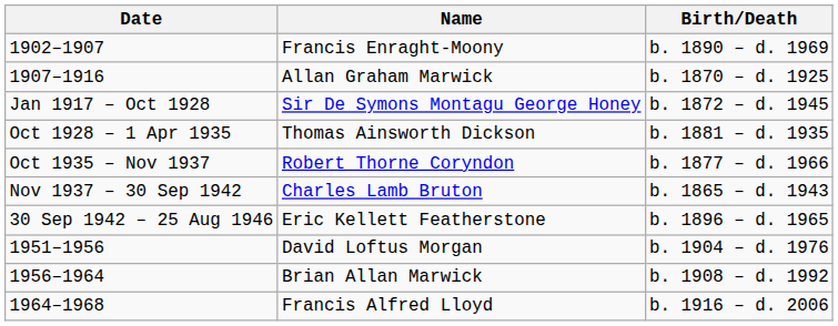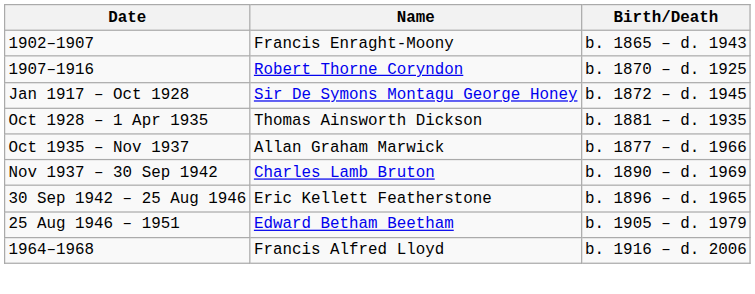 <table class="wikitable">
 <tr>
 <th>Date</th>
 <th>Name</th>
 <th>Birth/Death</th>
 </tr>
 <tr>
 <td>1902–1907</td>
 <td>Francis Enraght-Moony</td>
-<td>b. 1890 – d. 1969</td>
+<td>b. 1865 – d. 1943</td>
 </tr>
 <tr>
 <td>1907–1916</td>
-<td>Allan Graham Marwick</td>
+<td><a href='#'>Robert Thorne Coryndon</a></td>
 <td>b. 1870 – d. 1925</td>
 </tr>
 <tr>
 <td>Jan 1917 – Oct 1928</td>
 <td><a href='#'>Sir De Symons Montagu George Honey</a></td>
 <td>b. 1872 – d. 1945</td>
 </tr>
 <tr>
 <td>Oct 1928 – 1 Apr 1935</td>
 <td>Thomas Ainsworth Dickson</td>
 <td>b. 1881 – d. 1935</td>
 </tr>
 <tr>
 <td>Oct 1935 – Nov 1937</td>
-<td><a href='#'>Robert Thorne Coryndon</a></td>
+<td>Allan Graham Marwick</td>
 <td>b. 1877 – d. 1966</td>
 </tr>
 <tr>
 <td>Nov 1937 – 30 Sep 1942</td>
 <td><a href='#'>Charles Lamb Bruton</a></td>
-<td>b. 1865 – d. 1943</td>
+<td>b. 1890 – d. 1969</td>
 </tr>
 <tr>
 <td>30 Sep 1942 – 25 Aug 1946</td>
 <td>Eric Kellett Featherstone</td>
 <td>b. 1896 – d. 1965</td>
 </tr>
 <tr>
-<td>1951–1956</td>
-<td>David Loftus Morgan</td>
-<td>b. 1904 – d. 1976</td>
-</tr>
-<tr>
-<td>1956–1964</td>
-<td>Brian Allan Marwick</td>
-<td>b. 1908 – d. 1992</td>
+<td>25 Aug 1946 – 1951</td>
+<td><a href='#'>Edward Betham Beetham</a></td>
+<td>b. 1905 – d. 1979</td>
 </tr>
 <tr>
 <td>1964–1968</td>
 <td>Francis Alfred Lloyd</td>
 <td>b. 1916 – d. 2006</td>
 </tr>
 </table>
